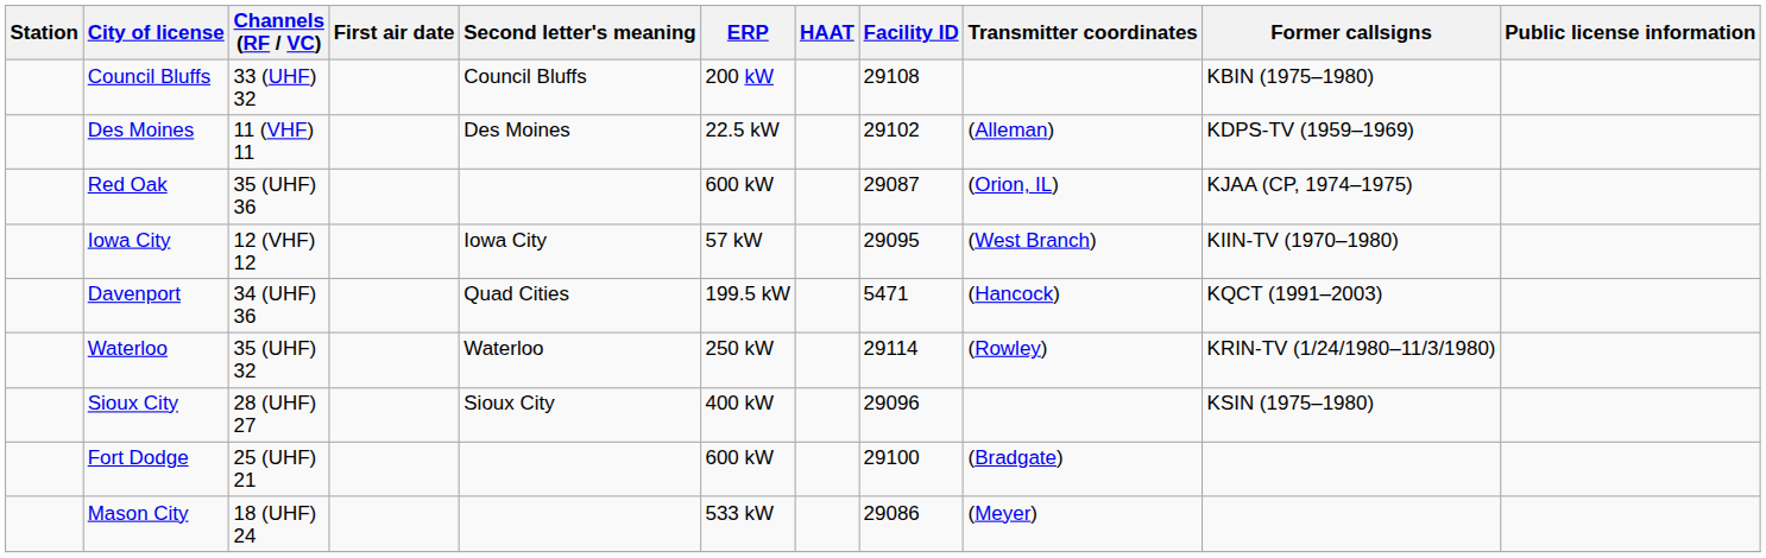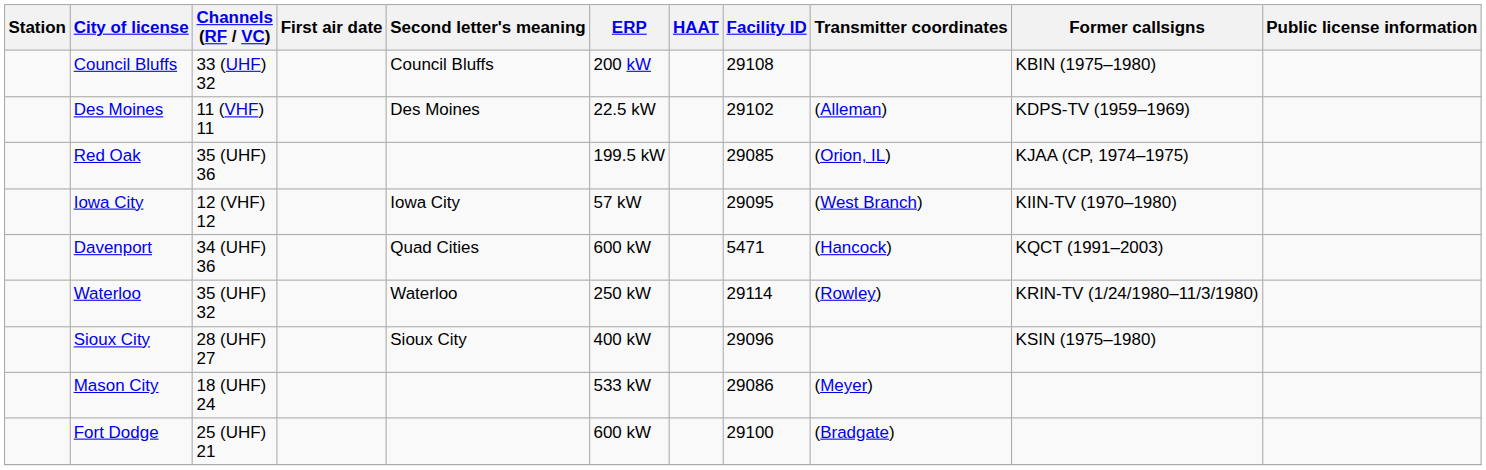 <table class="wikitable">
 <tr>
 <th>Station</th>
 <th><a href='#'>City of license</a><br></th>
 <th><a href='#'>Channels</a><br>(<a href='#'>RF</a> / <a href='#'>VC</a>)</th>
 <th>First air date</th>
 <th>Second letter's meaning</th>
 <th><a href='#'>ERP</a></th>
 <th><a href='#'>HAAT</a></th>
 <th><a href='#'>Facility ID</a></th>
 <th>Transmitter coordinates</th>
 <th>Former callsigns</th>
 <th>Public license information</th>
 </tr>
 <tr style="vertical-align: top; text-align: left;">
 <td></td>
 <td><a href='#'>Council Bluffs</a><br></td>
 <td>33 (<a href='#'>UHF</a>)<br>32</td>
 <td></td>
 <td>Council Bluffs</td>
 <td>200 <a href='#'>kW</a></td>
 <td></td>
 <td>29108</td>
 <td></td>
 <td>KBIN (1975–1980)</td>
 <td><br></td>
 </tr>
 <tr style="vertical-align: top; text-align: left;">
 <td></td>
 <td><a href='#'>Des Moines</a></td>
 <td>11 (<a href='#'>VHF</a>)<br>11</td>
 <td></td>
 <td>Des Moines</td>
 <td>22.5 kW</td>
 <td></td>
 <td>29102</td>
 <td> (<a href='#'>Alleman</a>)</td>
 <td>KDPS-TV (1959–1969)</td>
 <td><br></td>
 </tr>
 <tr style="vertical-align: top; text-align: left;">
 <td></td>
 <td><a href='#'>Red Oak</a></td>
 <td>35 (UHF)<br>36</td>
 <td></td>
 <td></td>
-<td>600 kW</td>
+<td>199.5 kW</td>
 <td></td>
-<td>29087</td>
+<td>29085</td>
 <td> (<a href='#'>Orion, IL</a>)</td>
 <td>KJAA (CP, 1974–1975)</td>
 <td><br></td>
 </tr>
 <tr style="vertical-align: top; text-align: left;">
 <td></td>
 <td><a href='#'>Iowa City</a><br></td>
 <td>12 (VHF)<br>12</td>
 <td></td>
 <td>Iowa City</td>
 <td>57 kW</td>
 <td></td>
 <td>29095</td>
 <td> (<a href='#'>West Branch</a>)</td>
 <td>KIIN-TV (1970–1980)</td>
 <td><br></td>
 </tr>
 <tr style="vertical-align: top; text-align: left;">
 <td></td>
 <td><a href='#'>Davenport</a><br></td>
 <td>34 (UHF)<br>36</td>
 <td></td>
 <td>Quad Cities</td>
-<td>199.5 kW</td>
+<td>600 kW</td>
 <td></td>
 <td>5471</td>
 <td> (<a href='#'>Hancock</a>)</td>
 <td>KQCT (1991–2003)</td>
 <td><br></td>
 </tr>
 <tr style="vertical-align: top; text-align: left;">
 <td></td>
 <td><a href='#'>Waterloo</a></td>
 <td>35 (UHF)<br>32</td>
 <td></td>
 <td>Waterloo</td>
 <td>250 kW</td>
 <td></td>
 <td>29114</td>
 <td> (<a href='#'>Rowley</a>)</td>
 <td>KRIN-TV (1/24/1980–11/3/1980)</td>
 <td><br></td>
 </tr>
 <tr style="vertical-align: top; text-align: left;">
 <td></td>
 <td><a href='#'>Sioux City</a></td>
 <td>28 (UHF)<br>27</td>
 <td></td>
 <td>Sioux City</td>
 <td>400 kW</td>
 <td></td>
 <td>29096</td>
 <td></td>
 <td>KSIN (1975–1980)</td>
 <td><br></td>
 </tr>
 <tr style="vertical-align: top; text-align: left;">
 <td></td>
+<td><a href='#'>Mason City</a></td>
+<td>18 (UHF)<br>24</td>
+<td></td>
+<td></td>
+<td>533 kW</td>
+<td></td>
+<td>29086</td>
+<td> (<a href='#'>Meyer</a>)</td>
+<td></td>
+<td><br></td>
+</tr>
+<tr style="vertical-align: top; text-align: left;">
+<td></td>
 <td><a href='#'>Fort Dodge</a></td>
 <td>25 (UHF)<br>21</td>
 <td></td>
 <td></td>
 <td>600 kW</td>
 <td></td>
 <td>29100</td>
 <td> (<a href='#'>Bradgate</a>)</td>
 <td></td>
 <td><br></td>
 </tr>
 <tr style="vertical-align: top; text-align: left;">
-<td></td>
-<td><a href='#'>Mason City</a></td>
-<td>18 (UHF)<br>24</td>
-<td></td>
-<td></td>
-<td>533 kW</td>
-<td></td>
-<td>29086</td>
-<td> (<a href='#'>Meyer</a>)</td>
-<td></td>
-<td><br></td>
-</tr>
-<tr style="vertical-align: top; text-align: left;">
 </tr>
 </table>
